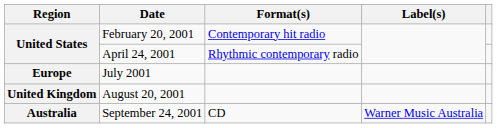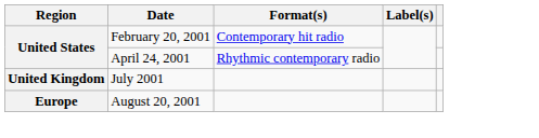 <table class="wikitable plainrowheaders">
 <tr>
 <th scope="col">Region</th>
 <th scope="col">Date</th>
 <th scope="col">Format(s)</th>
 <th scope="col">Label(s)</th>
 <th scope="col"></th>
 </tr>
 <tr>
 <th scope="row" rowspan="2">United States</th>
 <td>February 20, 2001</td>
 <td><a href='#'>Contemporary hit radio</a></td>
 <td rowspan="2"></td>
 <td align="center"></td>
 </tr>
 <tr>
 <td>April 24, 2001</td>
 <td><a href='#'>Rhythmic contemporary</a> radio</td>
 <td align="center"></td>
 </tr>
 <tr>
-<th scope="row">Europe</th>
+<th scope="row">United Kingdom</th>
 <td>July 2001</td>
 <td></td>
 <td></td>
 <td align="center"></td>
 </tr>
 <tr>
-<th scope="row">United Kingdom</th>
+<th scope="row">Europe</th>
 <td>August 20, 2001</td>
 <td></td>
 <td></td>
 <td align="center"></td>
 </tr>
-<tr>
-<th scope="row">Australia</th>
-<td>September 24, 2001</td>
-<td>CD</td>
-<td><a href='#'>Warner Music Australia</a></td>
-<td align="center"></td>
-</tr>
 </table>
